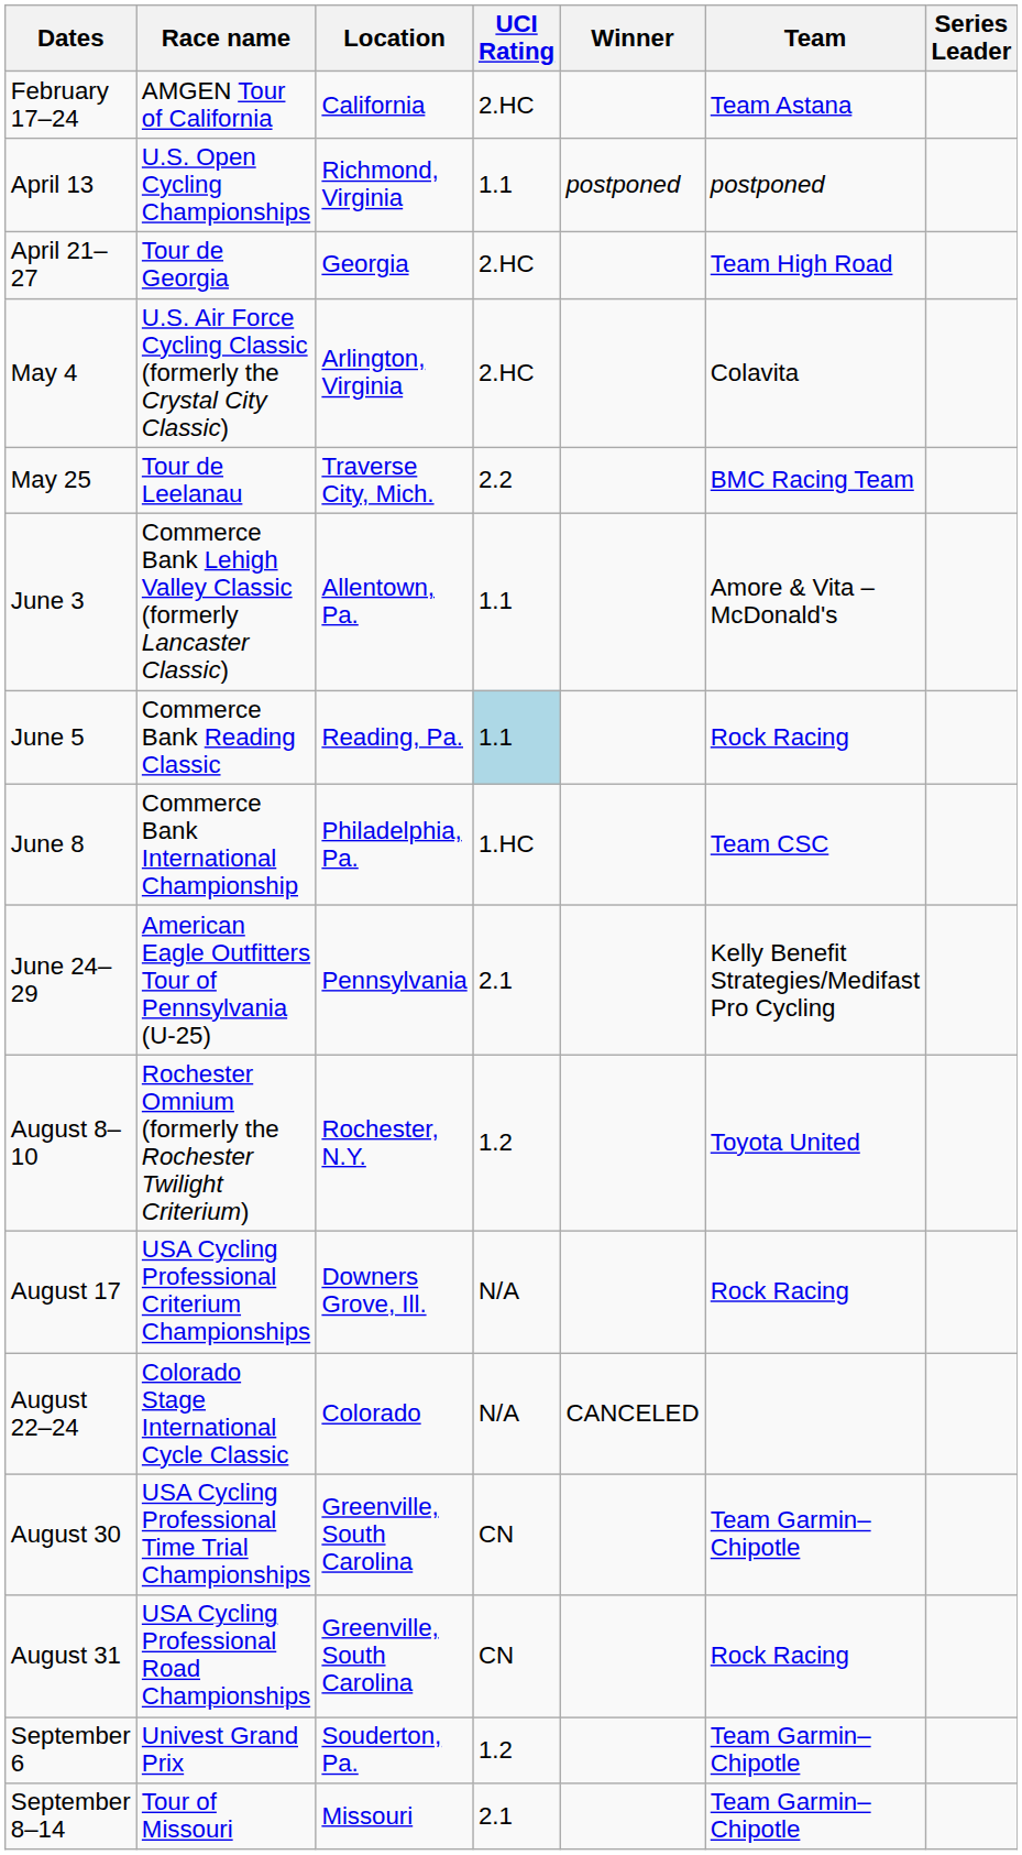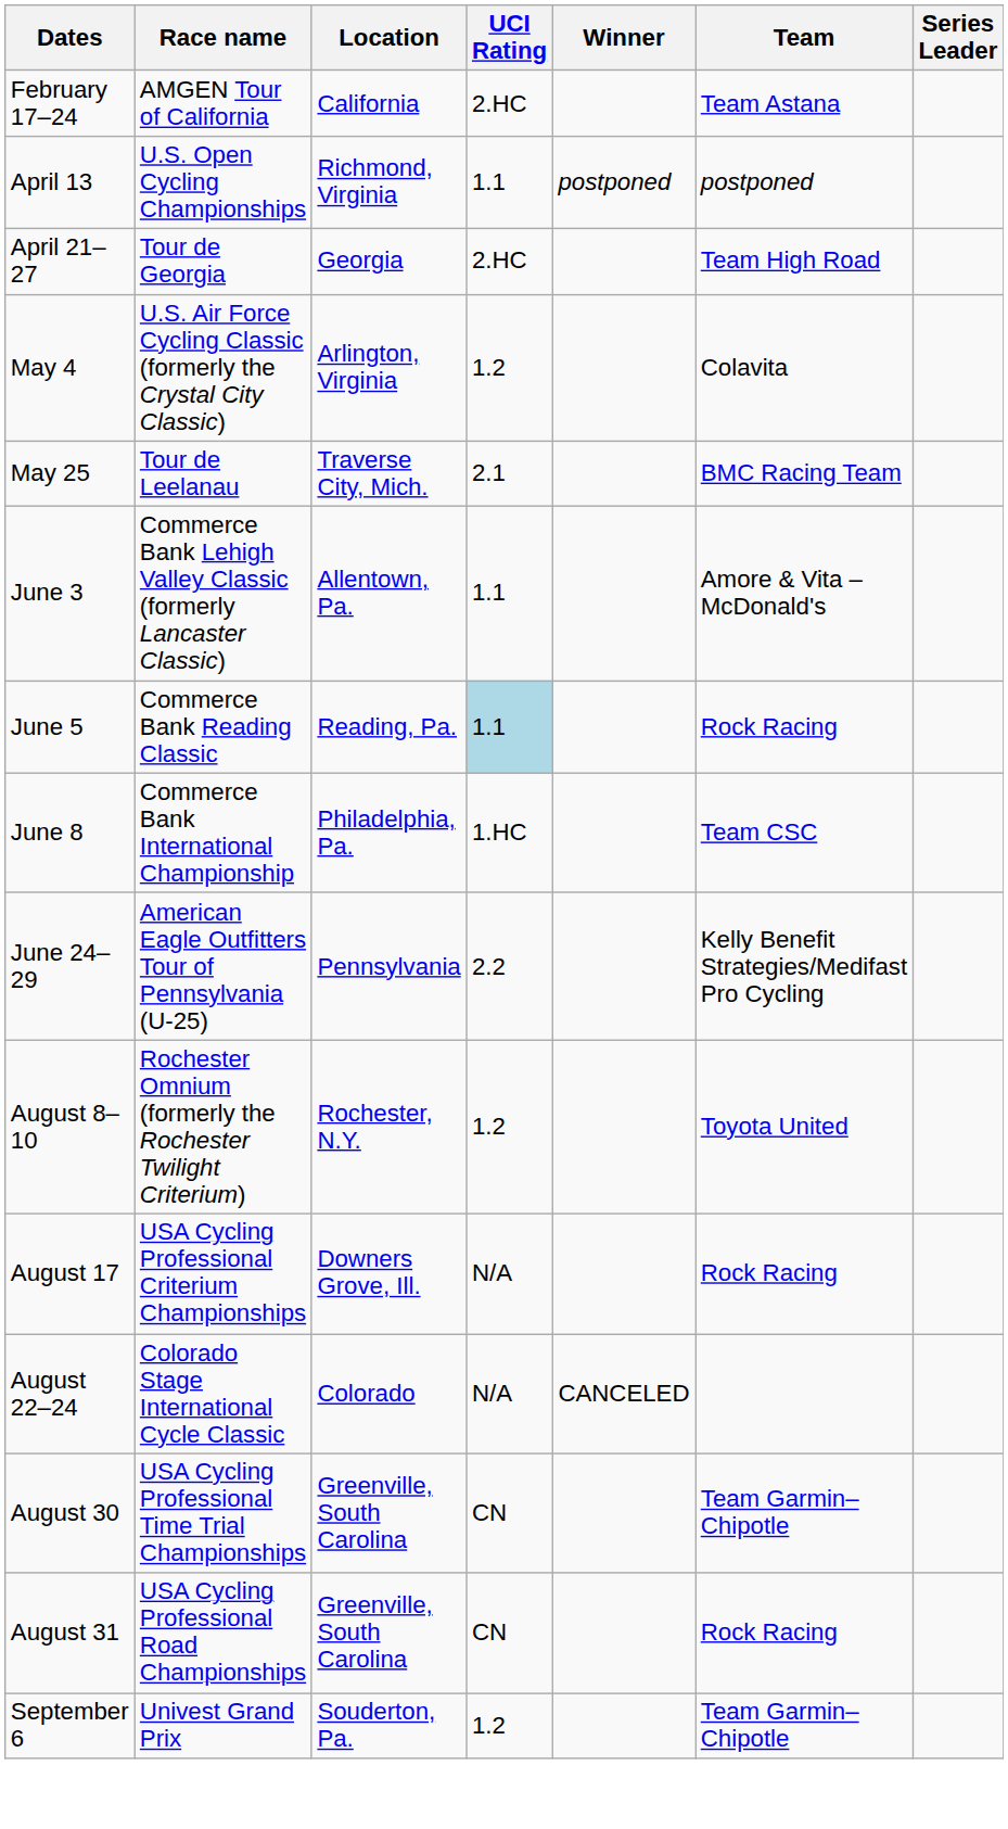 <table class = "wikitable">
 <tr>
 <th>Dates</th>
 <th>Race name</th>
 <th>Location</th>
 <th><a href='#'>UCI Rating</a></th>
 <th>Winner</th>
 <th>Team</th>
 <th>Series Leader</th>
 </tr>
 <tr>
 <td>February 17–24</td>
 <td>AMGEN <a href='#'>Tour of California</a></td>
 <td><a href='#'>California</a></td>
 <td>2.HC</td>
 <td></td>
 <td><a href='#'>Team Astana</a></td>
 <td></td>
 </tr>
 <tr>
 <td>April 13</td>
 <td><a href='#'>U.S. Open Cycling Championships</a></td>
 <td><a href='#'>Richmond, Virginia</a></td>
 <td>1.1</td>
 <td><em>postponed</em></td>
 <td><em>postponed</em></td>
 </tr>
 <tr>
 <td>April 21–27</td>
 <td><a href='#'>Tour de Georgia</a></td>
 <td><a href='#'>Georgia</a></td>
 <td>2.HC</td>
 <td></td>
 <td><a href='#'>Team High Road</a></td>
 <td></td>
 </tr>
 <tr>
 <td>May 4</td>
 <td><a href='#'>U.S. Air Force Cycling Classic</a> (formerly the <em>Crystal City Classic</em>)</td>
 <td><a href='#'>Arlington, Virginia</a></td>
-<td>2.HC</td>
+<td>1.2</td>
 <td></td>
 <td>Colavita</td>
 <td></td>
 </tr>
 <tr>
 <td>May 25</td>
 <td><a href='#'>Tour de Leelanau</a></td>
 <td><a href='#'>Traverse City, Mich.</a></td>
-<td>2.2</td>
+<td>2.1</td>
 <td></td>
 <td><a href='#'>BMC Racing Team</a></td>
 <td></td>
 </tr>
 <tr>
 <td>June 3</td>
 <td>Commerce Bank <a href='#'>Lehigh Valley Classic</a> (formerly <em>Lancaster Classic</em>)</td>
 <td><a href='#'>Allentown, Pa.</a></td>
 <td>1.1</td>
 <td></td>
 <td>Amore & Vita – McDonald's</td>
 <td></td>
 </tr>
 <tr>
 <td>June 5</td>
 <td>Commerce Bank <a href='#'>Reading Classic</a></td>
 <td><a href='#'>Reading, Pa.</a></td>
 <td style="background: lightblue;">1.1</td>
 <td></td>
 <td><a href='#'>Rock Racing</a></td>
 <td></td>
 </tr>
 <tr>
 <td>June 8</td>
 <td>Commerce Bank <a href='#'>International Championship</a></td>
 <td><a href='#'>Philadelphia, Pa.</a></td>
 <td>1.HC</td>
 <td></td>
 <td><a href='#'>Team CSC</a></td>
 <td></td>
 </tr>
 <tr>
 <td>June 24–29</td>
 <td><a href='#'>American Eagle Outfitters</a> <a href='#'>Tour of Pennsylvania</a> (U-25)</td>
 <td><a href='#'>Pennsylvania</a></td>
-<td>2.1</td>
+<td>2.2</td>
 <td></td>
 <td>Kelly Benefit Strategies/Medifast Pro Cycling</td>
 <td></td>
 </tr>
 <tr>
 <td>August 8–10</td>
 <td><a href='#'>Rochester Omnium</a> (formerly the <em>Rochester Twilight Criterium</em>)</td>
 <td><a href='#'>Rochester, N.Y.</a></td>
 <td>1.2</td>
 <td></td>
 <td><a href='#'>Toyota United</a></td>
 <td></td>
 </tr>
 <tr>
 <td>August 17</td>
 <td><a href='#'>USA Cycling Professional Criterium Championships</a></td>
 <td><a href='#'>Downers Grove, Ill.</a></td>
 <td>N/A</td>
 <td></td>
 <td><a href='#'>Rock Racing</a></td>
 <td></td>
 </tr>
 <tr>
 <td>August 22–24</td>
 <td><a href='#'>Colorado Stage International Cycle Classic</a></td>
 <td><a href='#'>Colorado</a></td>
 <td>N/A</td>
 <td>CANCELED</td>
 <td></td>
 </tr>
 <tr>
 <td>August 30</td>
 <td><a href='#'>USA Cycling Professional Time Trial Championships</a></td>
 <td><a href='#'>Greenville, South Carolina</a></td>
 <td>CN</td>
 <td></td>
 <td><a href='#'>Team Garmin–Chipotle</a></td>
 <td></td>
 </tr>
 <tr>
 <td>August 31</td>
 <td><a href='#'>USA Cycling Professional Road Championships</a></td>
 <td><a href='#'>Greenville, South Carolina</a></td>
 <td>CN</td>
 <td></td>
 <td><a href='#'>Rock Racing</a></td>
 <td></td>
 </tr>
 <tr>
 <td>September 6</td>
 <td><a href='#'>Univest Grand Prix</a></td>
 <td><a href='#'>Souderton, Pa.</a></td>
 <td>1.2</td>
 <td></td>
 <td><a href='#'>Team Garmin–Chipotle</a></td>
 <td></td>
 </tr>
-<tr>
-<td>September 8–14</td>
-<td><a href='#'>Tour of Missouri</a></td>
-<td><a href='#'>Missouri</a></td>
-<td>2.1</td>
-<td></td>
-<td><a href='#'>Team Garmin–Chipotle</a></td>
-<td></td>
-</tr>
 </table>
